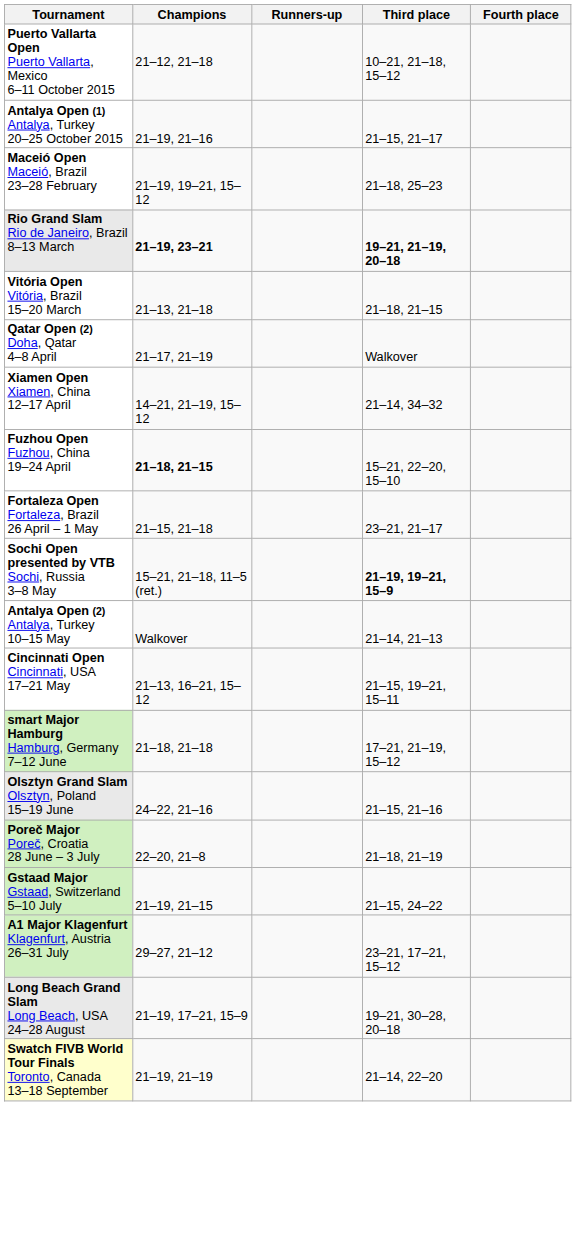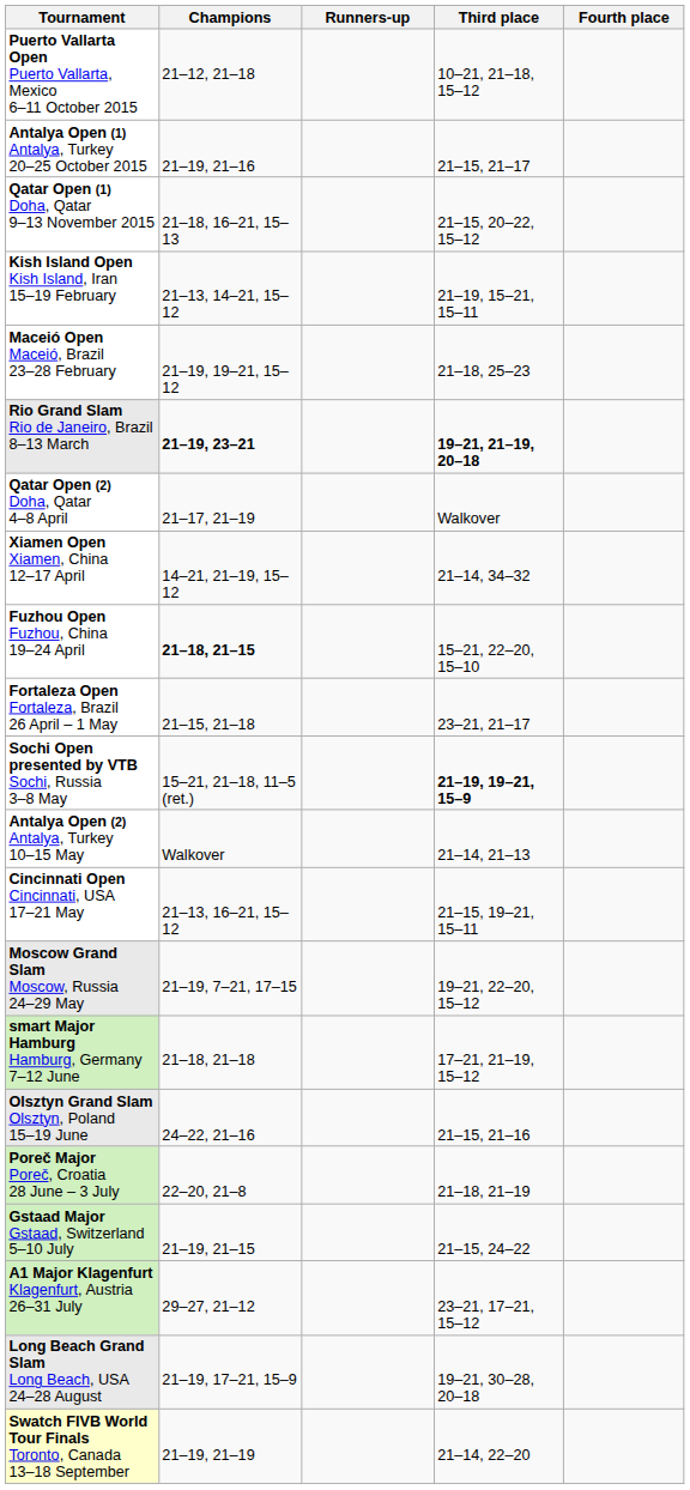 <table class=wikitable style=font-size:85%>
 <tr>
 <th width=230>Tournament</th>
 <th width=210>Champions</th>
 <th width=210>Runners-up</th>
 <th width=210>Third place</th>
 <th width=210>Fourth place</th>
 </tr>
 <tr valign=top>
 <td style="background:#ffffff;"><strong>Puerto Vallarta Open</strong><br><a href='#'>Puerto Vallarta</a>, Mexico<br>6–11 October 2015</td>
 <td><br><br>21–12, 21–18</td>
 <td><br></td>
 <td><br><br>10–21, 21–18, 15–12</td>
 <td><br></td>
 </tr>
 <tr valign=top>
 <td style="background:#ffffff;"><strong>Antalya Open <small>(1)</small></strong><br><a href='#'>Antalya</a>, Turkey<br>20–25 October 2015</td>
 <td><br><br>21–19, 21–16</td>
 <td><br></td>
 <td><br><br>21–15, 21–17</td>
 <td><br></td>
 </tr>
 <tr valign=top>
+<td style="background:#ffffff;"><strong>Qatar Open <small>(1)</small></strong><br><a href='#'>Doha</a>, Qatar<br>9–13 November 2015</td>
+<td><br><br>21–18, 16–21, 15–13</td>
+<td><br></td>
+<td><br><br>21–15, 20–22, 15–12</td>
+<td><br></td>
+</tr>
+<tr valign=top>
+<td style="background:#ffffff;"><strong>Kish Island Open</strong><br><a href='#'>Kish Island</a>, Iran<br>15–19 February</td>
+<td><br><br>21–13, 14–21, 15–12</td>
+<td><br></td>
+<td><br><br>21–19, 15–21, 15–11</td>
+<td><br></td>
+</tr>
+<tr valign=top>
 <td style="background:#ffffff;"><strong>Maceió Open</strong><br><a href='#'>Maceió</a>, Brazil<br>23–28 February</td>
 <td><br><br>21–19, 19–21, 15–12</td>
 <td><br></td>
 <td><br><br>21–18, 25–23</td>
 <td><br></td>
 </tr>
 <tr valign=top>
 <td style="background:#E9E9E9;"><strong>Rio Grand Slam</strong><br><a href='#'>Rio de Janeiro</a>, Brazil<br>8–13 March</td>
 <td><strong><br><br>21–19, 23–21</strong></td>
 <td><br></td>
 <td><strong><br><br>19–21, 21–19, 20–18</strong></td>
 <td><br> </td>
-</tr>
-<tr valign=top>
-<td style="background:#ffffff;"><strong>Vitória Open</strong><br><a href='#'>Vitória</a>, Brazil<br>15–20 March</td>
-<td><br><br>21–13, 21–18</td>
-<td><br></td>
-<td><br><br>21–18, 21–15</td>
-<td><br></td>
 </tr>
 <tr valign=top>
 <td style="background:#ffffff;"><strong>Qatar Open <small>(2)</small></strong><br><a href='#'>Doha</a>, Qatar<br>4–8 April</td>
 <td><br><br>21–17, 21–19</td>
 <td><br></td>
 <td><br><br>Walkover</td>
 <td><br></td>
 </tr>
 <tr valign=top>
 <td style="background:#ffffff;"><strong>Xiamen Open</strong><br><a href='#'>Xiamen</a>, China<br>12–17 April</td>
 <td><br><br>14–21, 21–19, 15–12</td>
 <td><br></td>
 <td><br><br>21–14, 34–32</td>
 <td><br></td>
 </tr>
 <tr valign=top>
 <td style="background:#ffffff;"><strong>Fuzhou Open</strong><br><a href='#'>Fuzhou</a>, China<br>19–24 April</td>
 <td><strong><br><br>21–18, 21–15</strong></td>
 <td><br></td>
 <td><br><br>15–21, 22–20, 15–10</td>
 <td><br></td>
 </tr>
 <tr valign=top>
 <td style="background:#ffffff;"><strong>Fortaleza Open</strong><br><a href='#'>Fortaleza</a>, Brazil<br>26 April – 1 May</td>
 <td><br><br>21–15, 21–18</td>
 <td><br></td>
 <td><br><br>23–21, 21–17</td>
 <td><br></td>
 </tr>
 <tr valign=top>
 <td style="background:#ffffff;"><strong>Sochi Open presented by VTB</strong><br><a href='#'>Sochi</a>, Russia<br>3–8 May</td>
 <td><br><br>15–21, 21–18, 11–5 (ret.)</td>
 <td><br></td>
 <td><strong><br><br>21–19, 19–21, 15–9</strong></td>
 <td><br></td>
 </tr>
 <tr valign=top>
 <td style="background:#ffffff;"><strong>Antalya Open <small>(2)</small></strong><br><a href='#'>Antalya</a>, Turkey<br>10–15 May</td>
 <td><br><br>Walkover</td>
 <td><br></td>
 <td><br> <br>21–14, 21–13</td>
 <td><br></td>
 </tr>
 <tr valign=top>
 <td style="background:#ffffff;"><strong>Cincinnati Open</strong><br><a href='#'>Cincinnati</a>, USA<br>17–21 May</td>
 <td><br><br>21–13, 16–21, 15–12</td>
 <td><br></td>
 <td><br><br>21–15, 19–21, 15–11</td>
+<td><br></td>
+</tr>
+<tr valign=top>
+<td style="background:#E9E9E9;"><strong>Moscow Grand Slam</strong><br><a href='#'>Moscow</a>, Russia<br>24–29 May</td>
+<td><br><br>21–19, 7–21, 17–15</td>
+<td><br></td>
+<td><br><br>19–21, 22–20, 15–12</td>
 <td><br></td>
 </tr>
 <tr valign=top>
 <td style="background:#d0f0c0;"><strong>smart Major Hamburg</strong><br><a href='#'>Hamburg</a>, Germany<br>7–12 June</td>
 <td><br><br>21–18, 21–18</td>
 <td><br></td>
 <td><br><br>17–21, 21–19, 15–12</td>
 <td><br></td>
 </tr>
 <tr valign=top>
 <td style="background:#E9E9E9;"><strong>Olsztyn Grand Slam</strong><br><a href='#'>Olsztyn</a>, Poland<br>15–19 June</td>
 <td><br><br>24–22, 21–16</td>
 <td><br></td>
 <td><br><br>21–15, 21–16</td>
 <td><br></td>
 </tr>
 <tr valign=top>
 <td style="background:#d0f0c0;"><strong>Poreč Major</strong><br><a href='#'>Poreč</a>, Croatia<br>28 June – 3 July</td>
 <td><br><br>22–20, 21–8</td>
 <td><br></td>
 <td><br><br>21–18, 21–19</td>
 <td><br></td>
 </tr>
 <tr valign=top>
 <td style="background:#d0f0c0;"><strong>Gstaad Major</strong><br><a href='#'>Gstaad</a>, Switzerland<br>5–10 July</td>
 <td><br><br>21–19, 21–15</td>
 <td><br></td>
 <td><br><br>21–15, 24–22</td>
 <td><br></td>
 </tr>
 <tr valign=top>
 <td style="background:#d0f0c0;"><strong>A1 Major Klagenfurt</strong><br><a href='#'>Klagenfurt</a>, Austria<br>26–31 July</td>
 <td><br><br>29–27, 21–12</td>
 <td><br></td>
 <td><br><br>23–21, 17–21, 15–12</td>
 <td><br></td>
 </tr>
 <tr valign=top>
 <td style="background:#E9E9E9;"><strong>Long Beach Grand Slam</strong><br><a href='#'>Long Beach</a>, USA<br>24–28 August</td>
 <td><br><br>21–19, 17–21, 15–9</td>
 <td><br></td>
 <td><br><br>19–21, 30–28, 20–18</td>
 <td><br></td>
 </tr>
 <tr valign=top>
 <td style="background:#ffffcc;"><strong>Swatch FIVB World Tour Finals</strong><br><a href='#'>Toronto</a>, Canada<br>13–18 September</td>
 <td><br><br>21–19, 21–19</td>
 <td><br></td>
 <td><br><br>21–14, 22–20</td>
 <td><br></td>
 </tr>
 </table>
